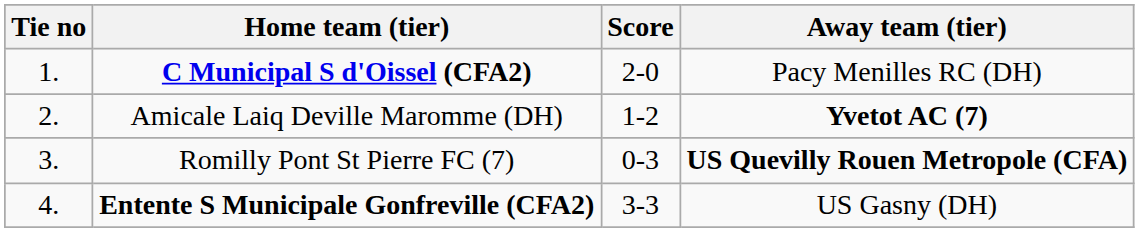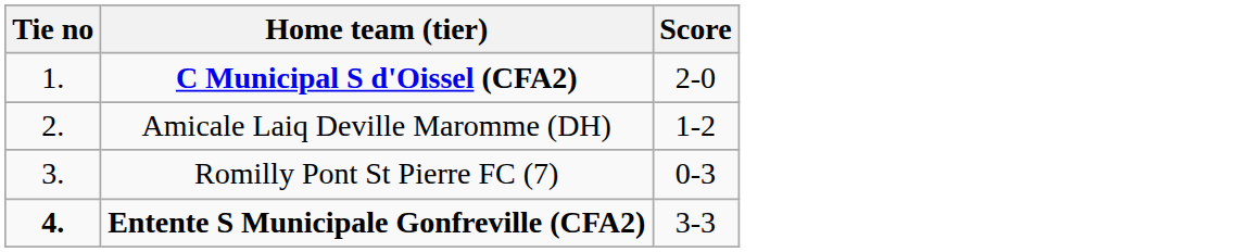 <table class="wikitable" style="text-align: center">
 <tr>
 <th>Tie no</th>
 <th>Home team (tier)</th>
 <th>Score</th>
-<th>Away team (tier)</th>
 </tr>
 <tr>
 <td>1.</td>
 <td><strong><a href='#'>C Municipal S d'Oissel</a> (CFA2)</strong></td>
 <td>2-0</td>
-<td>Pacy Menilles RC (DH)</td>
 </tr>
 <tr>
 <td>2.</td>
 <td>Amicale Laiq Deville Maromme (DH)</td>
 <td>1-2 </td>
-<td><strong>Yvetot AC (7)</strong></td>
 </tr>
 <tr>
 <td>3.</td>
 <td>Romilly Pont St Pierre FC (7)</td>
 <td>0-3</td>
-<td><strong>US Quevilly Rouen Metropole (CFA)</strong></td>
 </tr>
 <tr>
-<td>4.</td>
+<td><strong>4.</strong></td>
 <td><strong>Entente S Municipale Gonfreville (CFA2)</strong></td>
 <td>3-3 </td>
-<td>US Gasny (DH)</td>
 </tr>
 </table>
